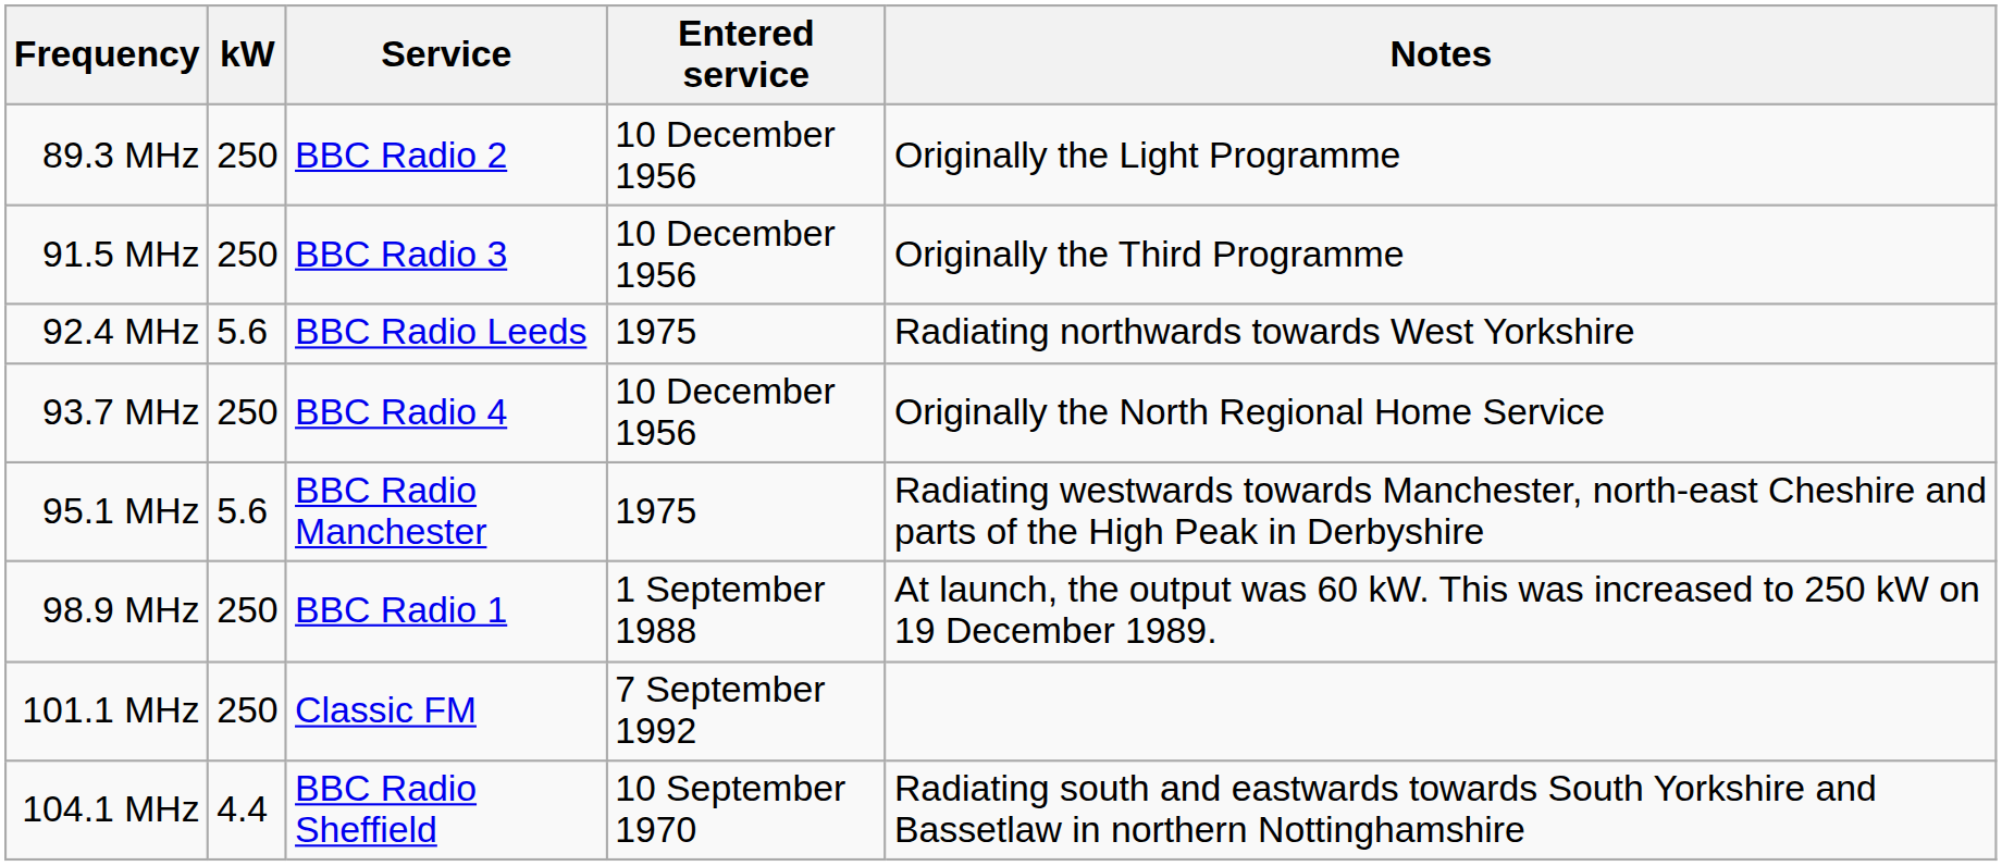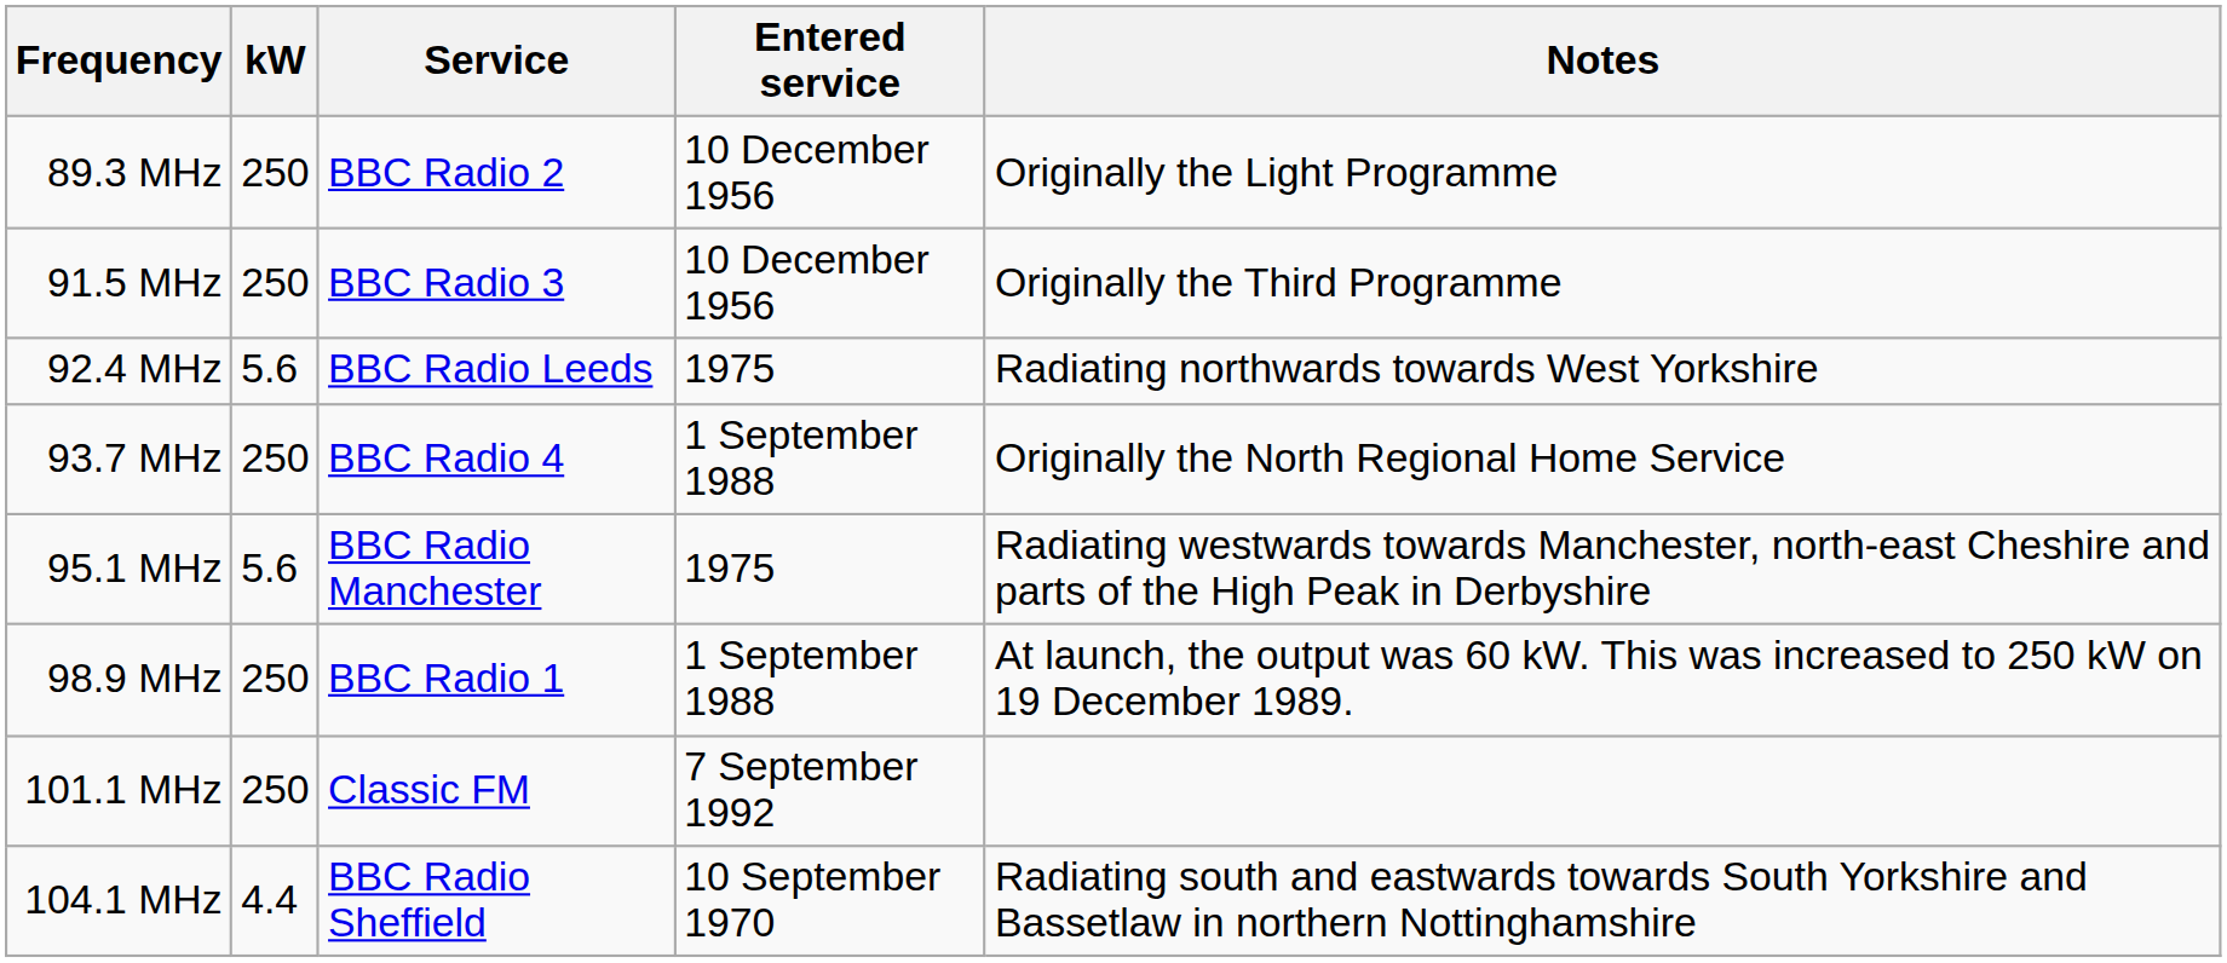 <table class="wikitable sortable">
 <tr>
 <th>Frequency</th>
 <th>kW</th>
 <th>Service</th>
 <th>Entered service</th>
 <th class=unsortable>Notes</th>
 </tr>
 <tr>
 <td style="text-align:right;">89.3 MHz</td>
 <td>250</td>
 <td><a href='#'>BBC Radio 2</a></td>
 <td>10 December 1956</td>
 <td>Originally the Light Programme</td>
 </tr>
 <tr>
 <td style="text-align:right;">91.5 MHz</td>
 <td>250</td>
 <td><a href='#'>BBC Radio 3</a></td>
 <td>10 December 1956</td>
 <td>Originally the Third Programme</td>
 </tr>
 <tr>
 <td style="text-align:right;">92.4 MHz</td>
 <td>5.6</td>
 <td><a href='#'>BBC Radio Leeds</a></td>
 <td>1975</td>
 <td>Radiating northwards towards West Yorkshire</td>
 </tr>
 <tr>
 <td style="text-align:right;">93.7 MHz</td>
 <td>250</td>
 <td><a href='#'>BBC Radio 4</a></td>
-<td>10 December 1956</td>
+<td>1 September 1988</td>
 <td>Originally the North Regional Home Service</td>
 </tr>
 <tr>
 <td style="text-align:right;">95.1 MHz</td>
 <td>5.6</td>
 <td><a href='#'>BBC Radio Manchester</a></td>
 <td>1975</td>
 <td>Radiating westwards towards Manchester, north-east Cheshire and parts of the High Peak in Derbyshire</td>
 </tr>
 <tr>
 <td style="text-align:right;">98.9 MHz</td>
 <td>250</td>
 <td><a href='#'>BBC Radio 1</a></td>
 <td>1 September 1988</td>
 <td>At launch, the output was 60 kW. This was increased to 250 kW on 19 December 1989.</td>
 </tr>
 <tr>
 <td style="text-align:right;">101.1 MHz</td>
 <td>250</td>
 <td><a href='#'>Classic FM</a></td>
 <td>7 September 1992</td>
 </tr>
 <tr>
 <td style="text-align:right;">104.1 MHz</td>
 <td>4.4</td>
 <td><a href='#'>BBC Radio Sheffield</a></td>
 <td>10 September 1970</td>
 <td>Radiating south and eastwards towards South Yorkshire and Bassetlaw in northern Nottinghamshire</td>
 </tr>
 </table>
